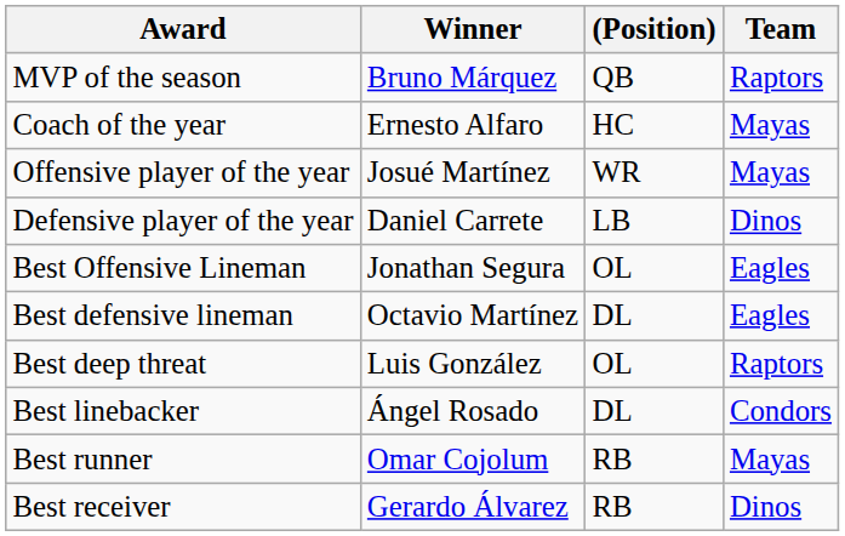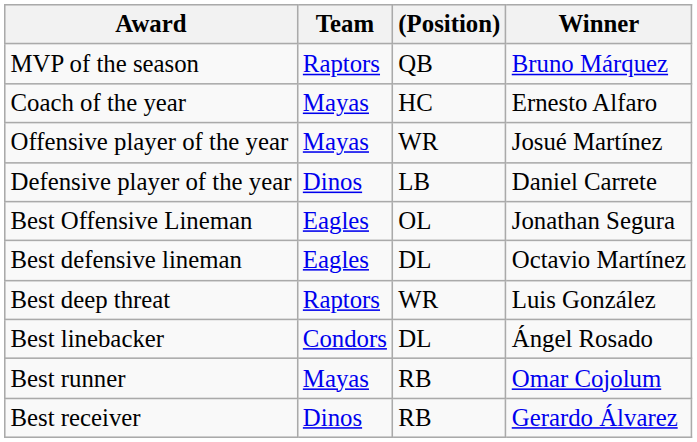 <table class="wikitable">
 <tr>
 <th>Award</th>
+<th>Team</th>
+<th>(Position)</th>
 <th>Winner</th>
-<th>(Position)</th>
-<th>Team</th>
 </tr>
 <tr>
 <td>MVP of the season</td>
+<td><a href='#'>Raptors</a></td>
+<td>QB</td>
 <td><a href='#'>Bruno Márquez</a></td>
-<td>QB</td>
-<td><a href='#'>Raptors</a></td>
 </tr>
 <tr>
 <td>Coach of the year</td>
+<td><a href='#'>Mayas</a></td>
+<td>HC</td>
 <td>Ernesto Alfaro</td>
-<td>HC</td>
-<td><a href='#'>Mayas</a></td>
 </tr>
 <tr>
 <td>Offensive player of the year</td>
+<td><a href='#'>Mayas</a></td>
+<td>WR</td>
 <td>Josué Martínez</td>
-<td>WR</td>
-<td><a href='#'>Mayas</a></td>
 </tr>
 <tr>
 <td>Defensive player of the year</td>
+<td><a href='#'>Dinos</a></td>
+<td>LB</td>
 <td>Daniel Carrete</td>
-<td>LB</td>
-<td><a href='#'>Dinos</a></td>
 </tr>
 <tr>
 <td>Best Offensive Lineman</td>
+<td><a href='#'>Eagles</a></td>
+<td>OL</td>
 <td>Jonathan Segura</td>
-<td>OL</td>
-<td><a href='#'>Eagles</a></td>
 </tr>
 <tr>
 <td>Best defensive lineman</td>
+<td><a href='#'>Eagles</a></td>
+<td>DL</td>
 <td>Octavio Martínez</td>
-<td>DL</td>
-<td><a href='#'>Eagles</a></td>
 </tr>
 <tr>
 <td>Best deep threat</td>
+<td><a href='#'>Raptors</a></td>
+<td>WR</td>
 <td>Luis González</td>
-<td>OL</td>
-<td><a href='#'>Raptors</a></td>
 </tr>
 <tr>
 <td>Best linebacker</td>
+<td><a href='#'>Condors</a></td>
+<td>DL</td>
 <td>Ángel Rosado</td>
-<td>DL</td>
-<td><a href='#'>Condors</a></td>
 </tr>
 <tr>
 <td>Best runner</td>
+<td><a href='#'>Mayas</a></td>
+<td>RB</td>
 <td><a href='#'>Omar Cojolum</a></td>
-<td>RB</td>
-<td><a href='#'>Mayas</a></td>
 </tr>
 <tr>
 <td>Best receiver</td>
+<td><a href='#'>Dinos</a></td>
+<td>RB</td>
 <td><a href='#'>Gerardo Álvarez</a></td>
-<td>RB</td>
-<td><a href='#'>Dinos</a></td>
 </tr>
 </table>
